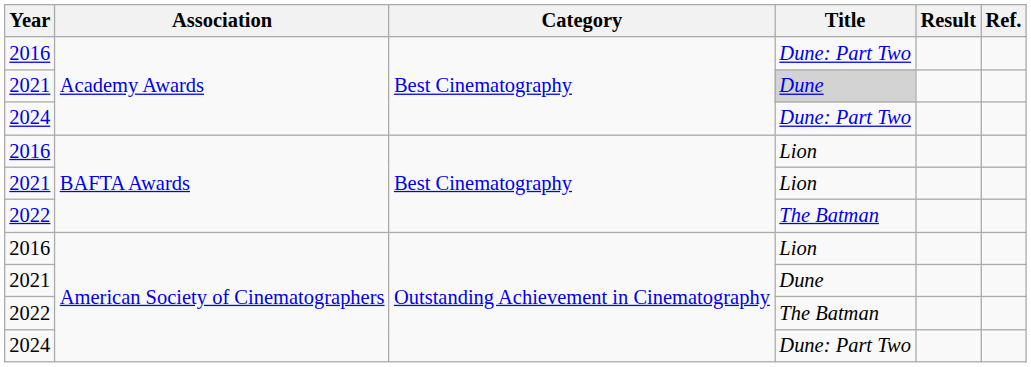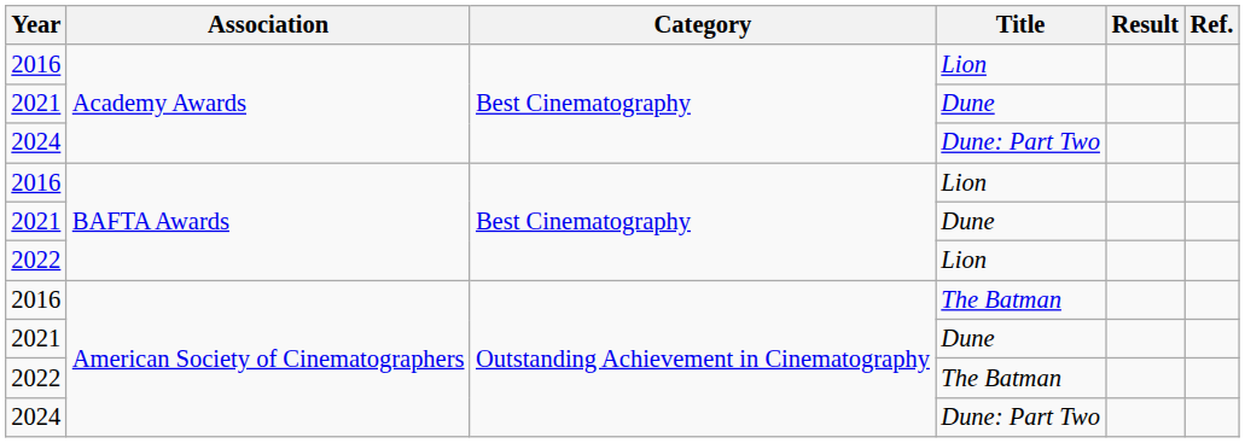 <table class="wikitable">
 <tr>
 <th>Year</th>
 <th>Association</th>
 <th>Category</th>
 <th>Title</th>
 <th>Result</th>
 <th>Ref.</th>
 </tr>
 <tr>
 <td><a href='#'>2016</a></td>
 <td rowspan=3><a href='#'>Academy Awards</a></td>
 <td rowspan=3><a href='#'>Best Cinematography</a></td>
-<td><em><a href='#'>Dune: Part Two</a></em></td>
+<td><em><a href='#'>Lion</a></em></td>
 <td></td>
 <td></td>
 </tr>
 <tr>
 <td><a href='#'>2021</a></td>
-<td style="background: lightgrey;"><em><a href='#'>Dune</a></em></td>
+<td><em><a href='#'>Dune</a></em></td>
 <td></td>
 <td></td>
 </tr>
 <tr>
 <td><a href='#'>2024</a></td>
 <td><em><a href='#'>Dune: Part Two</a></em></td>
 <td></td>
 <td></td>
 </tr>
 <tr>
 <td><a href='#'>2016</a></td>
 <td rowspan=3><a href='#'>BAFTA Awards</a></td>
 <td rowspan=3><a href='#'>Best Cinematography</a></td>
 <td><em>Lion</em></td>
 <td></td>
 <td></td>
 </tr>
 <tr>
 <td><a href='#'>2021</a></td>
-<td><em>Lion</em></td>
+<td><em>Dune</em></td>
 <td></td>
 <td></td>
 </tr>
 <tr>
 <td><a href='#'>2022</a></td>
-<td><em><a href='#'>The Batman</a></em></td>
+<td><em>Lion</em></td>
 <td></td>
 <td></td>
 </tr>
 <tr>
 <td>2016</td>
 <td rowspan=4><a href='#'>American Society of Cinematographers</a></td>
 <td rowspan=4><a href='#'>Outstanding Achievement in Cinematography</a></td>
-<td><em>Lion</em></td>
+<td><em><a href='#'>The Batman</a></em></td>
 <td></td>
 <td></td>
 </tr>
 <tr>
 <td>2021</td>
 <td><em>Dune</em></td>
 <td></td>
 <td></td>
 </tr>
 <tr>
 <td>2022</td>
 <td><em>The Batman</em></td>
 <td></td>
 <td></td>
 </tr>
 <tr>
 <td>2024</td>
 <td><em>Dune: Part Two</em></td>
 <td></td>
 <td></td>
 </tr>
 </table>
